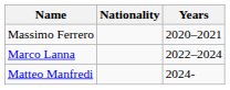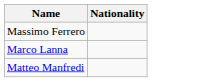 <table class="wikitable" style="text-align: center">
 <tr>
 <th>Name</th>
 <th>Nationality</th>
-<th>Years</th>
 </tr>
 <tr>
 <td align="left">Massimo Ferrero</td>
 <td align="left"></td>
-<td align="left">2020–2021</td>
 </tr>
 <tr>
 <td align="left"><a href='#'>Marco Lanna</a></td>
 <td align="left"></td>
-<td align="left">2022–2024</td>
 </tr>
 <tr>
 <td align="left"><a href='#'>Matteo Manfredi</a></td>
 <td align="left"></td>
-<td align="left">2024-</td>
 </tr>
 </table>
